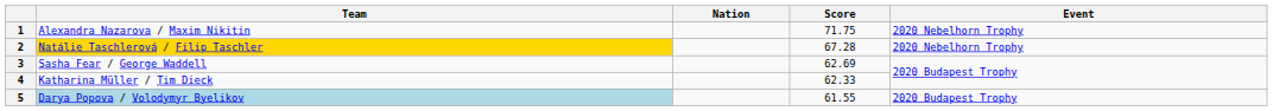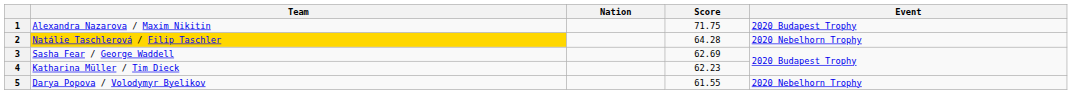 <table class="wikitable sortable" style="text-align:left; width:80%">
 <tr>
 <th scope="col"></th>
 <th scope="col">Team</th>
 <th scope="col">Nation</th>
 <th scope="col">Score</th>
 <th scope="col">Event</th>
 </tr>
 <tr>
 <th scope="row">1</th>
 <td><a href='#'>Alexandra Nazarova</a> / <a href='#'>Maxim Nikitin</a></td>
 <td></td>
 <td style="text-align:center;">71.75</td>
-<td><a href='#'>2020 Nebelhorn Trophy</a></td>
+<td><a href='#'>2020 Budapest Trophy</a></td>
 </tr>
 <tr>
 <th scope="row">2</th>
 <td style="background: gold;"><a href='#'>Natálie Taschlerová</a> / <a href='#'>Filip Taschler</a></td>
 <td></td>
-<td style="text-align:center;">67.28</td>
+<td style="text-align:center;">64.28</td>
 <td><a href='#'>2020 Nebelhorn Trophy</a></td>
 </tr>
 <tr>
 <th scope="row">3</th>
 <td><a href='#'>Sasha Fear</a> / <a href='#'>George Waddell</a></td>
 <td></td>
 <td style="text-align:center;">62.69</td>
 <td rowspan="2"><a href='#'>2020 Budapest Trophy</a></td>
 </tr>
 <tr>
 <th scope="row">4</th>
 <td><a href='#'>Katharina Müller</a> / <a href='#'>Tim Dieck</a></td>
 <td></td>
-<td style="text-align:center;">62.33</td>
+<td style="text-align:center;">62.23</td>
 </tr>
 <tr>
 <th scope="row">5</th>
-<td style="background: lightblue;"><a href='#'>Darya Popova</a> / <a href='#'>Volodymyr Byelikov</a></td>
+<td><a href='#'>Darya Popova</a> / <a href='#'>Volodymyr Byelikov</a></td>
 <td></td>
 <td style="text-align:center;">61.55</td>
-<td><a href='#'>2020 Budapest Trophy</a></td>
+<td><a href='#'>2020 Nebelhorn Trophy</a></td>
 </tr>
 </table>
